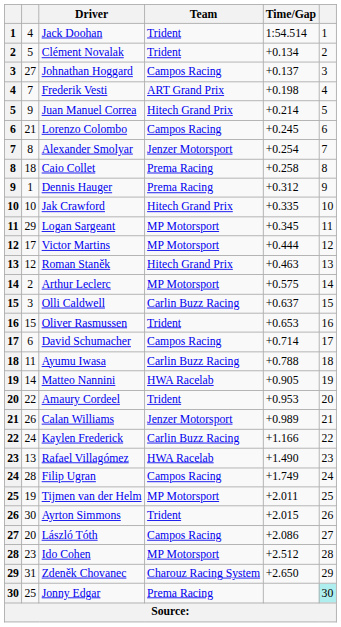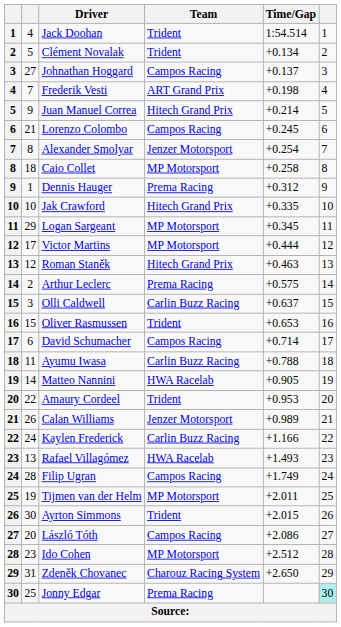 <table class="wikitable" style="font-size:85%">
 <tr>
 <th></th>
 <th></th>
 <th>Driver</th>
 <th>Team</th>
 <th>Time/Gap</th>
 <th></th>
 </tr>
 <tr>
 <th>1</th>
 <td align="center">4</td>
 <td> <a href='#'>Jack Doohan</a></td>
 <td><a href='#'>Trident</a></td>
 <td>1:54.514</td>
 <td>1</td>
 </tr>
 <tr>
 <th>2</th>
 <td align="center">5</td>
 <td> <a href='#'>Clément Novalak</a></td>
 <td><a href='#'>Trident</a></td>
 <td>+0.134</td>
 <td>2</td>
 </tr>
 <tr>
 <th>3</th>
 <td align="center">27</td>
 <td> <a href='#'>Johnathan Hoggard</a></td>
 <td><a href='#'>Campos Racing</a></td>
 <td>+0.137</td>
 <td>3</td>
 </tr>
 <tr>
 <th>4</th>
 <td align="center">7</td>
 <td> <a href='#'>Frederik Vesti</a></td>
 <td><a href='#'>ART Grand Prix</a></td>
 <td>+0.198</td>
 <td>4</td>
 </tr>
 <tr>
 <th>5</th>
 <td align="center">9</td>
 <td> <a href='#'>Juan Manuel Correa</a></td>
 <td><a href='#'>Hitech Grand Prix</a></td>
 <td>+0.214</td>
 <td>5</td>
 </tr>
 <tr>
 <th>6</th>
 <td align="center">21</td>
 <td> <a href='#'>Lorenzo Colombo</a></td>
 <td><a href='#'>Campos Racing</a></td>
 <td>+0.245</td>
 <td>6</td>
 </tr>
 <tr>
 <th>7</th>
 <td align="center">8</td>
 <td> <a href='#'>Alexander Smolyar</a></td>
 <td><a href='#'>Jenzer Motorsport</a></td>
 <td>+0.254</td>
 <td>7</td>
 </tr>
 <tr>
 <th>8</th>
 <td align="center">18</td>
 <td> <a href='#'>Caio Collet</a></td>
-<td><a href='#'>Prema Racing</a></td>
+<td><a href='#'>MP Motorsport</a></td>
 <td>+0.258</td>
 <td>8</td>
 </tr>
 <tr>
 <th>9</th>
 <td align="center">1</td>
 <td> <a href='#'>Dennis Hauger</a></td>
 <td><a href='#'>Prema Racing</a></td>
 <td>+0.312</td>
 <td>9</td>
 </tr>
 <tr>
 <th>10</th>
 <td align="center">10</td>
 <td> <a href='#'>Jak Crawford</a></td>
 <td><a href='#'>Hitech Grand Prix</a></td>
 <td>+0.335</td>
 <td>10</td>
 </tr>
 <tr>
 <th>11</th>
 <td align="center">29</td>
 <td> <a href='#'>Logan Sargeant</a></td>
 <td><a href='#'>MP Motorsport</a></td>
 <td>+0.345</td>
 <td>11</td>
 </tr>
 <tr>
 <th>12</th>
 <td align="center">17</td>
 <td> <a href='#'>Victor Martins</a></td>
 <td><a href='#'>MP Motorsport</a></td>
 <td>+0.444</td>
 <td>12</td>
 </tr>
 <tr>
 <th>13</th>
 <td align="center">12</td>
 <td> <a href='#'>Roman Staněk</a></td>
 <td><a href='#'>Hitech Grand Prix</a></td>
 <td>+0.463</td>
 <td>13</td>
 </tr>
 <tr>
 <th>14</th>
 <td align="center">2</td>
 <td> <a href='#'>Arthur Leclerc</a></td>
-<td><a href='#'>MP Motorsport</a></td>
+<td><a href='#'>Prema Racing</a></td>
 <td>+0.575</td>
 <td>14</td>
 </tr>
 <tr>
 <th>15</th>
 <td align="center">3</td>
 <td> <a href='#'>Olli Caldwell</a></td>
 <td><a href='#'>Carlin Buzz Racing</a></td>
 <td>+0.637</td>
 <td>15</td>
 </tr>
 <tr>
 <th>16</th>
 <td align="center">15</td>
 <td> <a href='#'>Oliver Rasmussen</a></td>
 <td><a href='#'>Trident</a></td>
 <td>+0.653</td>
 <td>16</td>
 </tr>
 <tr>
 <th>17</th>
 <td align="center">6</td>
 <td> <a href='#'>David Schumacher</a></td>
 <td><a href='#'>Campos Racing</a></td>
 <td>+0.714</td>
 <td>17</td>
 </tr>
 <tr>
 <th>18</th>
 <td align="center">11</td>
 <td> <a href='#'>Ayumu Iwasa</a></td>
 <td><a href='#'>Carlin Buzz Racing</a></td>
 <td>+0.788</td>
 <td>18</td>
 </tr>
 <tr>
 <th>19</th>
 <td align="center">14</td>
 <td> <a href='#'>Matteo Nannini</a></td>
 <td><a href='#'>HWA Racelab</a></td>
 <td>+0.905</td>
 <td>19</td>
 </tr>
 <tr>
 <th>20</th>
 <td align="center">22</td>
 <td> <a href='#'>Amaury Cordeel</a></td>
 <td><a href='#'>Trident</a></td>
 <td>+0.953</td>
 <td>20</td>
 </tr>
 <tr>
 <th>21</th>
 <td align="center">26</td>
 <td> <a href='#'>Calan Williams</a></td>
 <td><a href='#'>Jenzer Motorsport</a></td>
 <td>+0.989</td>
 <td>21</td>
 </tr>
 <tr>
 <th>22</th>
 <td align="center">24</td>
 <td> <a href='#'>Kaylen Frederick</a></td>
 <td><a href='#'>Carlin Buzz Racing</a></td>
 <td>+1.166</td>
 <td>22</td>
 </tr>
 <tr>
 <th>23</th>
 <td align="center">13</td>
 <td> <a href='#'>Rafael Villagómez</a></td>
 <td><a href='#'>HWA Racelab</a></td>
-<td>+1.490</td>
+<td>+1.493</td>
 <td>23</td>
 </tr>
 <tr>
 <th>24</th>
 <td align="center">28</td>
 <td> <a href='#'>Filip Ugran</a></td>
 <td><a href='#'>Campos Racing</a></td>
 <td>+1.749</td>
 <td>24</td>
 </tr>
 <tr>
 <th>25</th>
 <td align="center">19</td>
 <td> <a href='#'>Tijmen van der Helm</a></td>
 <td><a href='#'>MP Motorsport</a></td>
 <td>+2.011</td>
 <td>25</td>
 </tr>
 <tr>
 <th>26</th>
 <td align="center">30</td>
 <td> <a href='#'>Ayrton Simmons</a></td>
 <td><a href='#'>Trident</a></td>
 <td>+2.015</td>
 <td>26</td>
 </tr>
 <tr>
 <th>27</th>
 <td align="center">20</td>
 <td> <a href='#'>László Tóth</a></td>
 <td><a href='#'>Campos Racing</a></td>
 <td>+2.086</td>
 <td>27</td>
 </tr>
 <tr>
 <th>28</th>
 <td align="center">23</td>
 <td> <a href='#'>Ido Cohen</a></td>
 <td><a href='#'>MP Motorsport</a></td>
 <td>+2.512</td>
 <td>28</td>
 </tr>
 <tr>
 <th>29</th>
 <td align="center">31</td>
 <td> <a href='#'>Zdeněk Chovanec</a></td>
 <td><a href='#'>Charouz Racing System</a></td>
 <td>+2.650</td>
 <td>29</td>
 </tr>
 <tr>
 <th>30</th>
 <td align="center">25</td>
 <td> <a href='#'>Jonny Edgar</a></td>
 <td><a href='#'>Prema Racing</a></td>
 <td></td>
 <td style="background: paleturquoise;">30</td>
 </tr>
 <tr>
 <th colspan="6">Source:</th>
 </tr>
 </table>
